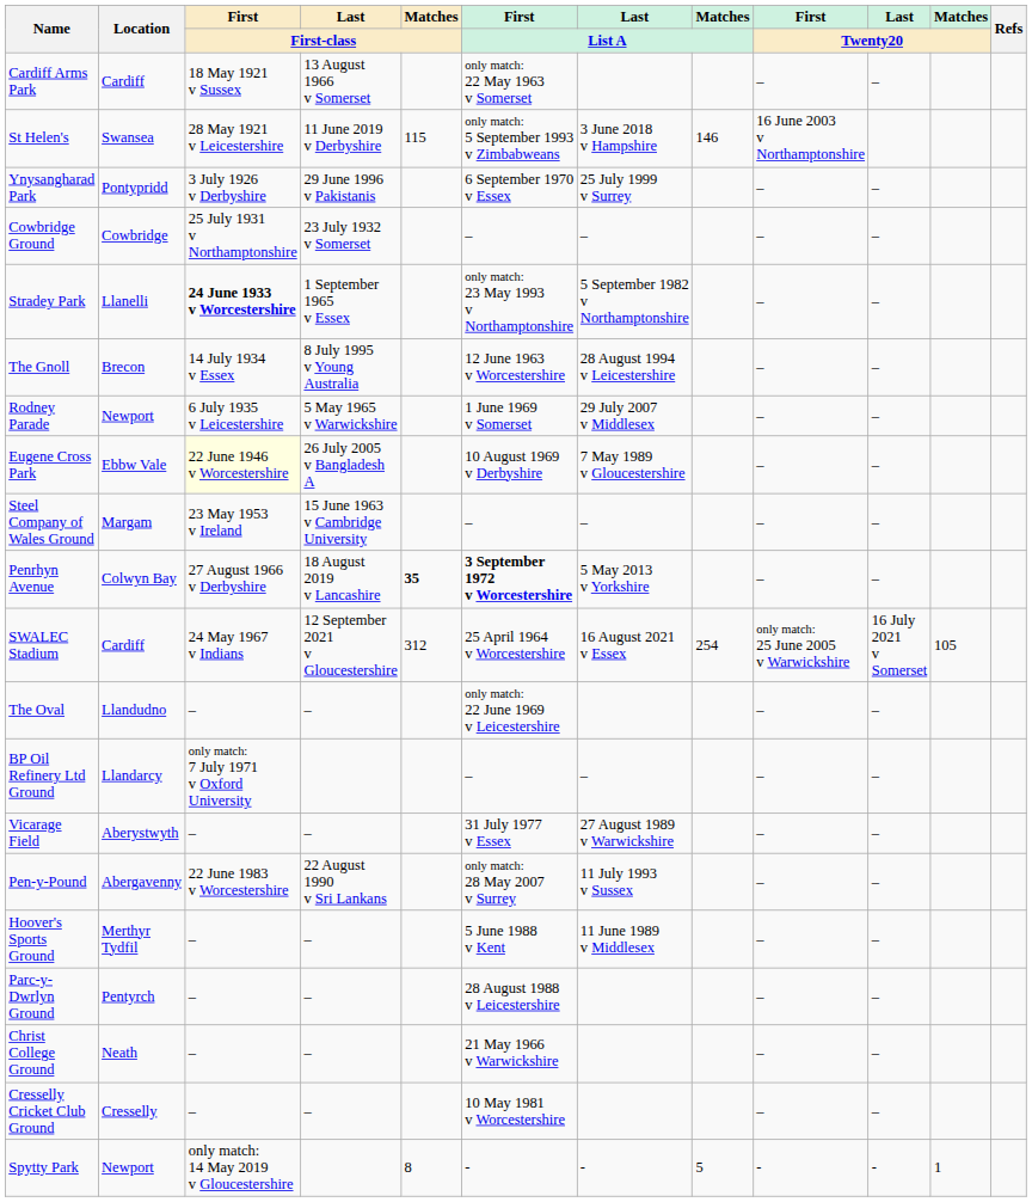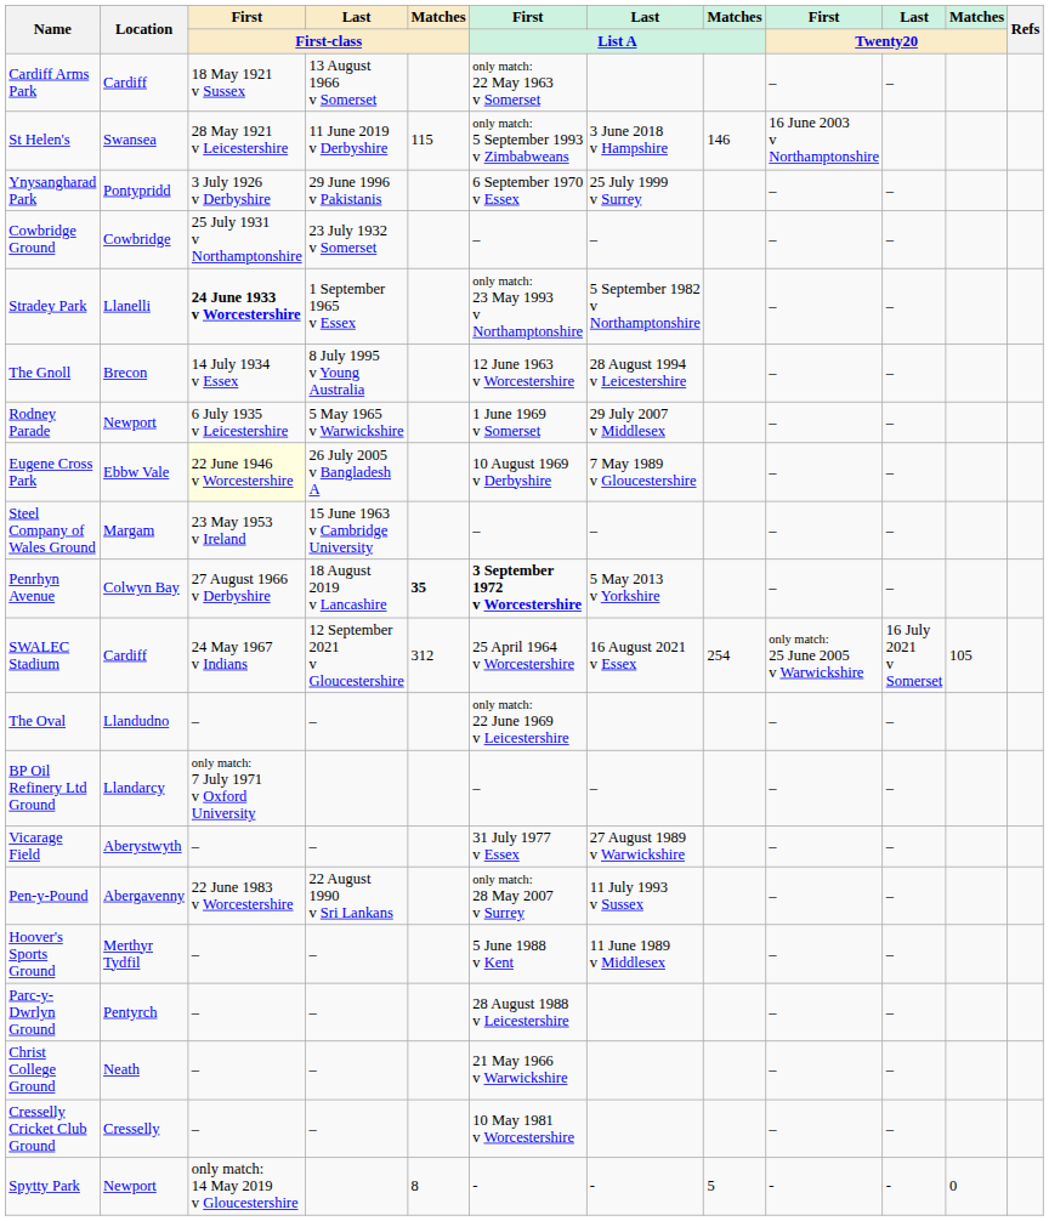 <table class="wikitable sortable">
 <tr>
 <th rowspan="2">Name</th>
 <th rowspan="2">Location</th>
 <th width="120" class="unsortable" style="background:#faecc8">First</th>
 <th width="120" class="unsortable" style="background:#faecc8">Last</th>
 <th style="background:#faecc8">Matches</th>
 <th width="120" class="unsortable" style="background:#cef2e0">First</th>
 <th width="120" class="unsortable" style="background:#cef2e0">Last</th>
 <th style="background:#cef2e0">Matches</th>
 <th width="120" class="unsortable" style="background:#cef2e0">First</th>
 <th width="120" class="unsortable" style="background:#cef2e0">Last</th>
 <th style="background:#cef2e0">Matches</th>
 <th rowspan="2" class="unsortable">Refs</th>
 </tr>
 <tr class="unsortable">
 <th colspan="3" style="background:#faecc8"><a href='#'>First-class</a></th>
 <th colspan="3" style="background:#cef2e0"><a href='#'>List A</a></th>
 <th colspan="3" style="background:#faecc8"><a href='#'>Twenty20</a></th>
 </tr>
 <tr>
 <td><a href='#'>Cardiff Arms Park</a><br></td>
 <td><a href='#'>Cardiff</a></td>
 <td>18 May 1921<br>v <a href='#'>Sussex</a></td>
 <td>13 August 1966<br>v <a href='#'>Somerset</a></td>
 <td></td>
 <td><small>only match:</small><br>22 May 1963<br>v <a href='#'>Somerset</a></td>
 <td> </td>
 <td></td>
 <td>–</td>
 <td>–</td>
 <td></td>
 <td></td>
 </tr>
 <tr>
 <td><a href='#'>St Helen's</a><br></td>
 <td><a href='#'>Swansea</a></td>
 <td>28 May 1921<br>v <a href='#'>Leicestershire</a></td>
 <td>11 June 2019<br>v <a href='#'>Derbyshire</a></td>
 <td>115</td>
 <td><small>only match:</small><br>5 September 1993<br>v <a href='#'>Zimbabweans</a></td>
 <td>3 June 2018<br>v <a href='#'>Hampshire</a></td>
 <td>146</td>
 <td>16 June 2003<br>v <a href='#'>Northamptonshire</a></td>
 <td> </td>
 <td></td>
 <td></td>
 </tr>
 <tr>
 <td><a href='#'>Ynysangharad Park</a><br></td>
 <td><a href='#'>Pontypridd</a></td>
 <td>3 July 1926<br>v <a href='#'>Derbyshire</a></td>
 <td>29 June 1996<br>v <a href='#'>Pakistanis</a></td>
 <td></td>
 <td>6 September 1970<br>v <a href='#'>Essex</a></td>
 <td>25 July 1999<br>v <a href='#'>Surrey</a></td>
 <td></td>
 <td>–</td>
 <td>–</td>
 <td></td>
 <td></td>
 </tr>
 <tr>
 <td><a href='#'>Cowbridge Ground</a><br></td>
 <td><a href='#'>Cowbridge</a></td>
 <td>25 July 1931<br>v <a href='#'>Northamptonshire</a></td>
 <td>23 July 1932<br>v <a href='#'>Somerset</a></td>
 <td></td>
 <td>–</td>
 <td>–</td>
 <td></td>
 <td>–</td>
 <td>–</td>
 <td></td>
 <td></td>
 </tr>
 <tr>
 <td><a href='#'>Stradey Park</a></td>
 <td><a href='#'>Llanelli</a></td>
 <td><strong>24 June 1933<br>v <a href='#'>Worcestershire</a></strong></td>
 <td>1 September 1965<br>v <a href='#'>Essex</a></td>
 <td></td>
 <td><small>only match:</small><br>23 May 1993<br>v <a href='#'>Northamptonshire</a></td>
 <td>5 September 1982<br>v <a href='#'>Northamptonshire</a></td>
 <td></td>
 <td>–</td>
 <td>–</td>
 <td></td>
 <td></td>
 </tr>
 <tr>
 <td><a href='#'>The Gnoll</a></td>
 <td><a href='#'>Brecon</a></td>
 <td>14 July 1934<br>v <a href='#'>Essex</a></td>
 <td>8 July 1995<br>v <a href='#'>Young Australia</a></td>
 <td></td>
 <td>12 June 1963<br>v <a href='#'>Worcestershire</a></td>
 <td>28 August 1994<br>v <a href='#'>Leicestershire</a></td>
 <td></td>
 <td>–</td>
 <td>–</td>
 <td></td>
 <td></td>
 </tr>
 <tr>
 <td><a href='#'>Rodney Parade</a></td>
 <td><a href='#'>Newport</a></td>
 <td>6 July 1935<br>v <a href='#'>Leicestershire</a></td>
 <td>5 May 1965<br>v <a href='#'>Warwickshire</a></td>
 <td></td>
 <td>1 June 1969<br>v <a href='#'>Somerset</a></td>
 <td>29 July 2007<br>v <a href='#'>Middlesex</a></td>
 <td></td>
 <td>–</td>
 <td>–</td>
 <td></td>
 <td></td>
 </tr>
 <tr>
 <td><a href='#'>Eugene Cross Park</a><br></td>
 <td><a href='#'>Ebbw Vale</a></td>
 <td style="background: lightyellow;">22 June 1946<br>v <a href='#'>Worcestershire</a></td>
 <td>26 July 2005<br>v <a href='#'>Bangladesh A</a></td>
 <td></td>
 <td>10 August 1969<br>v <a href='#'>Derbyshire</a></td>
 <td>7 May 1989<br>v <a href='#'>Gloucestershire</a></td>
 <td></td>
 <td>–</td>
 <td>–</td>
 <td></td>
 <td></td>
 </tr>
 <tr>
 <td><a href='#'>Steel Company of Wales Ground</a><br></td>
 <td><a href='#'>Margam</a></td>
 <td>23 May 1953<br>v <a href='#'>Ireland</a></td>
 <td>15 June 1963<br>v <a href='#'>Cambridge University</a></td>
 <td></td>
 <td>–</td>
 <td>–</td>
 <td></td>
 <td>–</td>
 <td>–</td>
 <td></td>
 <td></td>
 </tr>
 <tr>
 <td><a href='#'>Penrhyn Avenue</a><br></td>
 <td><a href='#'>Colwyn Bay</a></td>
 <td>27 August 1966<br>v <a href='#'>Derbyshire</a></td>
 <td>18 August 2019<br>v <a href='#'>Lancashire</a></td>
 <td><strong>35</strong></td>
 <td><strong>3 September 1972<br>v <a href='#'>Worcestershire</a></strong></td>
 <td>5 May 2013<br>v <a href='#'>Yorkshire</a></td>
 <td></td>
 <td>–</td>
 <td>–</td>
 <td></td>
 <td></td>
 </tr>
 <tr>
 <td><a href='#'>SWALEC Stadium</a><br></td>
 <td><a href='#'>Cardiff</a></td>
 <td>24 May 1967<br>v <a href='#'>Indians</a></td>
 <td>12 September 2021<br>v <a href='#'>Gloucestershire</a></td>
 <td>312</td>
 <td>25 April 1964<br>v <a href='#'>Worcestershire</a></td>
 <td>16 August 2021<br>v <a href='#'>Essex</a></td>
 <td>254</td>
 <td><small>only match:</small><br>25 June 2005<br>v <a href='#'>Warwickshire</a></td>
 <td>16 July 2021<br>v <a href='#'>Somerset</a></td>
 <td>105</td>
 <td></td>
 </tr>
 <tr>
 <td><a href='#'>The Oval</a><br></td>
 <td><a href='#'>Llandudno</a></td>
 <td>–</td>
 <td>–</td>
 <td></td>
 <td><small>only match:</small><br>22 June 1969<br>v <a href='#'>Leicestershire</a></td>
 <td> </td>
 <td></td>
 <td>–</td>
 <td>–</td>
 <td></td>
 <td></td>
 </tr>
 <tr>
 <td><a href='#'>BP Oil Refinery Ltd Ground</a></td>
 <td><a href='#'>Llandarcy</a></td>
 <td><small>only match:</small><br>7 July 1971<br>v <a href='#'>Oxford University</a></td>
 <td> </td>
 <td></td>
 <td>–</td>
 <td>–</td>
 <td></td>
 <td>–</td>
 <td>–</td>
 <td></td>
 <td></td>
 </tr>
 <tr>
 <td><a href='#'>Vicarage Field</a><br></td>
 <td><a href='#'>Aberystwyth</a></td>
 <td>–</td>
 <td>–</td>
 <td></td>
 <td>31 July 1977<br>v <a href='#'>Essex</a></td>
 <td>27 August 1989<br>v <a href='#'>Warwickshire</a></td>
 <td></td>
 <td>–</td>
 <td>–</td>
 <td></td>
 <td></td>
 </tr>
 <tr>
 <td><a href='#'>Pen-y-Pound</a></td>
 <td><a href='#'>Abergavenny</a></td>
 <td>22 June 1983<br>v <a href='#'>Worcestershire</a></td>
 <td>22 August 1990<br>v <a href='#'>Sri Lankans</a></td>
 <td></td>
 <td><small>only match:</small><br>28 May 2007<br>v <a href='#'>Surrey</a></td>
 <td>11 July 1993<br>v <a href='#'>Sussex</a></td>
 <td></td>
 <td>–</td>
 <td>–</td>
 <td></td>
 <td></td>
 </tr>
 <tr>
 <td><a href='#'>Hoover's Sports Ground</a></td>
 <td><a href='#'>Merthyr Tydfil</a></td>
 <td>–</td>
 <td>–</td>
 <td></td>
 <td>5 June 1988<br>v <a href='#'>Kent</a></td>
 <td>11 June 1989<br>v <a href='#'>Middlesex</a></td>
 <td></td>
 <td>–</td>
 <td>–</td>
 <td></td>
 <td></td>
 </tr>
 <tr>
 <td><a href='#'>Parc-y-Dwrlyn Ground</a></td>
 <td><a href='#'>Pentyrch</a></td>
 <td>–</td>
 <td>–</td>
 <td></td>
 <td>28 August 1988<br>v <a href='#'>Leicestershire</a></td>
 <td> </td>
 <td></td>
 <td>–</td>
 <td>–</td>
 <td></td>
 <td></td>
 </tr>
 <tr>
 <td><a href='#'>Christ College Ground</a><br></td>
 <td><a href='#'>Neath</a></td>
 <td>–</td>
 <td>–</td>
 <td></td>
 <td>21 May 1966<br>v <a href='#'>Warwickshire</a></td>
 <td> </td>
 <td></td>
 <td>–</td>
 <td>–</td>
 <td></td>
 <td></td>
 </tr>
 <tr>
 <td><a href='#'>Cresselly Cricket Club Ground</a></td>
 <td><a href='#'>Cresselly</a></td>
 <td>–</td>
 <td>–</td>
 <td></td>
 <td>10 May 1981<br>v <a href='#'>Worcestershire</a></td>
 <td> </td>
 <td></td>
 <td>–</td>
 <td>–</td>
 <td></td>
 <td></td>
 </tr>
 <tr>
 <td><a href='#'>Spytty Park</a></td>
 <td><a href='#'>Newport</a></td>
 <td>only match:<br>14 May 2019<br>v <a href='#'>Gloucestershire</a></td>
 <td></td>
 <td>8</td>
 <td>-</td>
 <td>-</td>
 <td>5</td>
 <td>-</td>
 <td>-</td>
-<td>1</td>
+<td>0</td>
 <td></td>
 </tr>
 </table>
